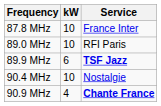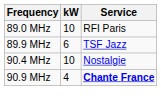 <table class="wikitable sortable">
 <tr>
 <th>Frequency</th>
 <th>kW</th>
 <th>Service</th>
-</tr>
-<tr>
-<td>87.8 MHz</td>
-<td>10</td>
-<td><a href='#'>France Inter</a></td>
 </tr>
 <tr>
 <td>89.0 MHz</td>
 <td>10</td>
 <td>RFI Paris</td>
 </tr>
 <tr>
 <td>89.9 MHz</td>
 <td>6</td>
-<td><strong><a href='#'>TSF Jazz</a></strong></td>
+<td><a href='#'>TSF Jazz</a></td>
 </tr>
 <tr>
 <td>90.4 MHz</td>
 <td>10</td>
 <td><a href='#'>Nostalgie</a></td>
 </tr>
 <tr>
 <td>90.9 MHz</td>
 <td>4</td>
 <td><strong><a href='#'>Chante France</a></strong></td>
 </tr>
 </table>
